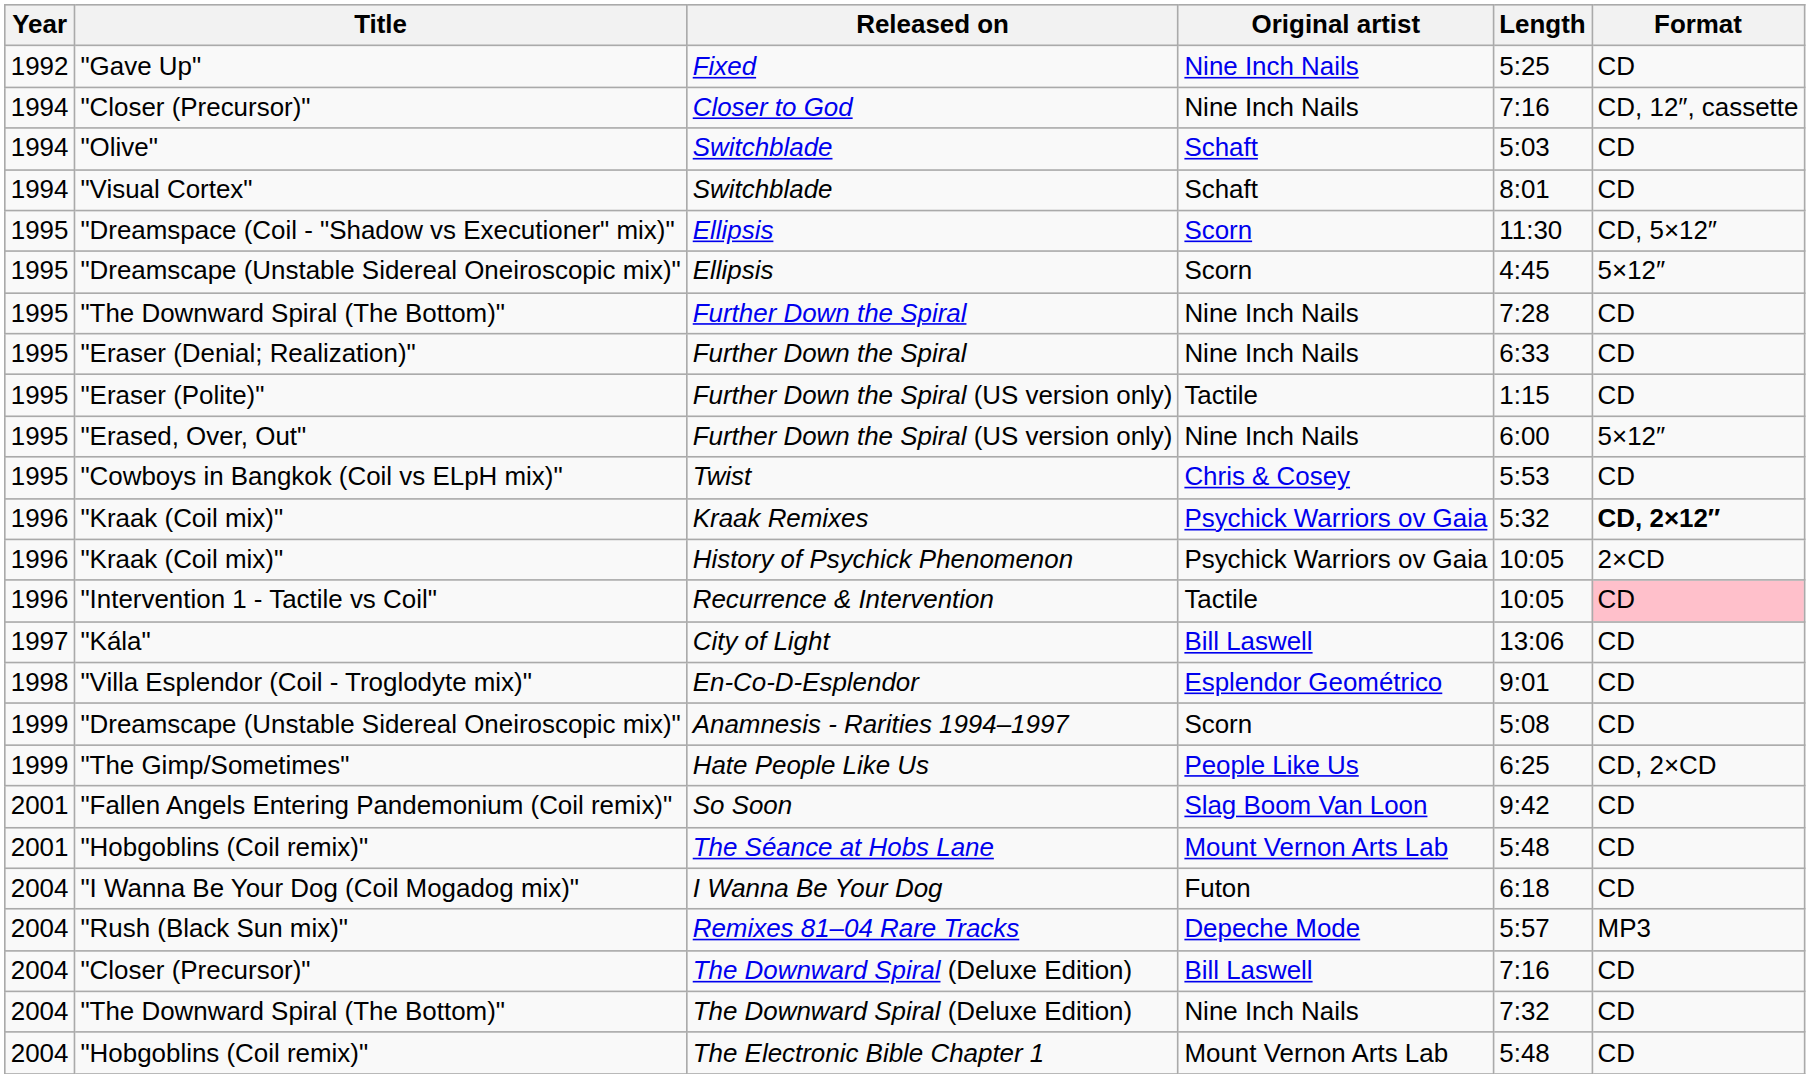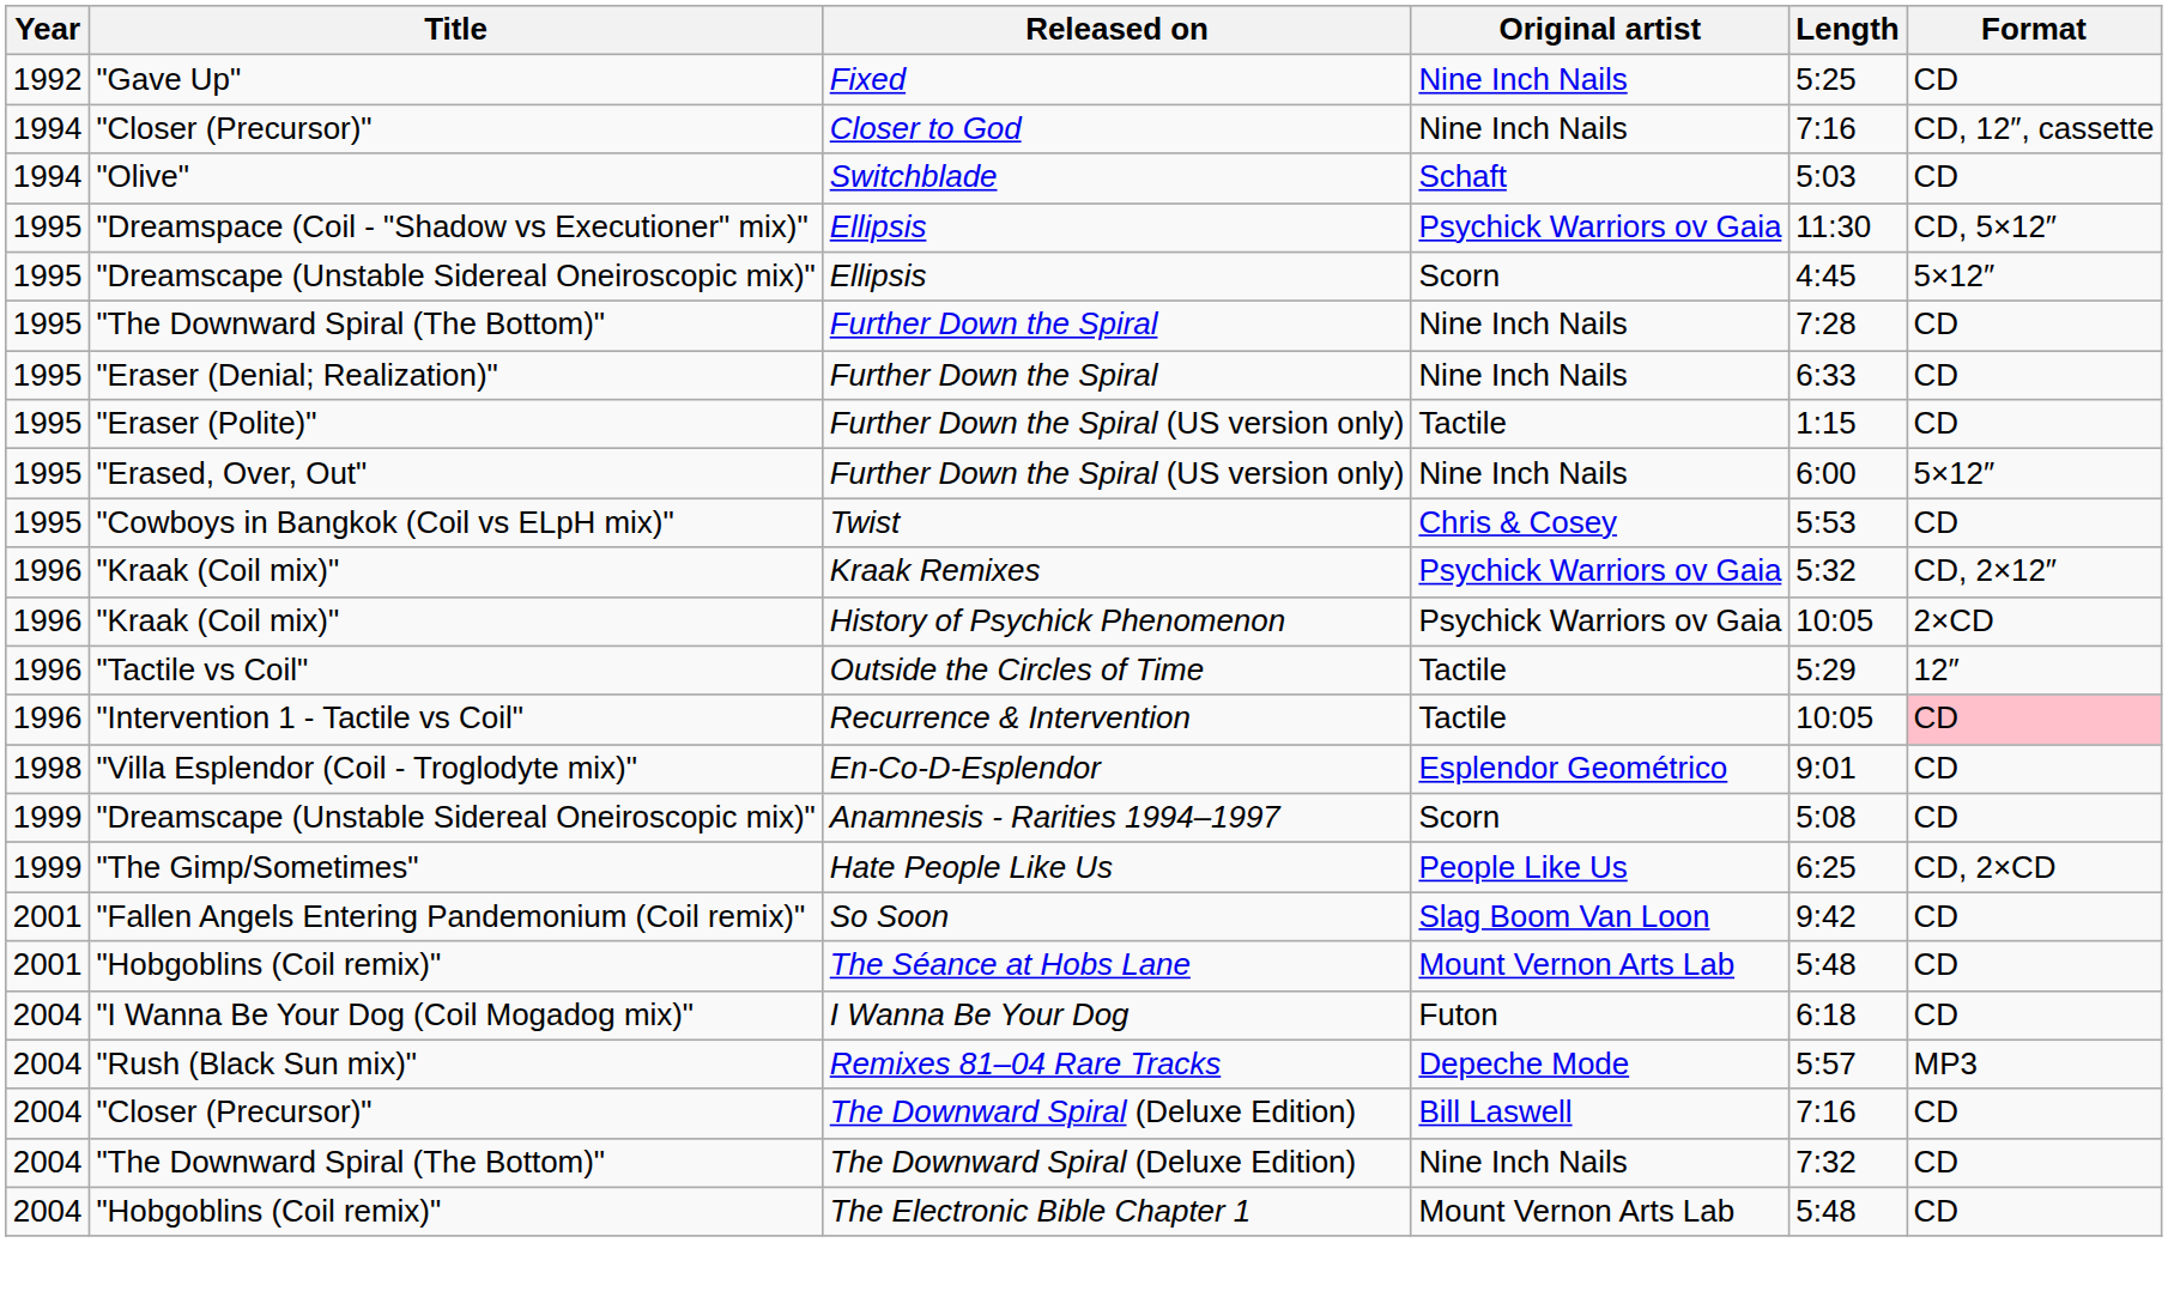 <table class="wikitable">
 <tr>
 <th>Year</th>
 <th>Title</th>
 <th>Released on</th>
 <th>Original artist</th>
 <th>Length</th>
 <th>Format</th>
 </tr>
 <tr>
 <td>1992</td>
 <td>"Gave Up"</td>
 <td><em><a href='#'>Fixed</a></em></td>
 <td><a href='#'>Nine Inch Nails</a></td>
 <td>5:25</td>
 <td>CD</td>
 </tr>
 <tr>
 <td>1994</td>
 <td>"Closer (Precursor)"</td>
 <td><em><a href='#'>Closer to God</a></em></td>
 <td>Nine Inch Nails</td>
 <td>7:16</td>
 <td>CD, 12″, cassette</td>
 </tr>
 <tr>
 <td>1994</td>
 <td>"Olive"</td>
 <td><em><a href='#'>Switchblade</a></em></td>
 <td><a href='#'>Schaft</a></td>
 <td>5:03</td>
 <td>CD</td>
 </tr>
 <tr>
-<td>1994</td>
-<td>"Visual Cortex"</td>
-<td><em>Switchblade</em></td>
-<td>Schaft</td>
-<td>8:01</td>
-<td>CD</td>
-</tr>
-<tr>
 <td>1995</td>
 <td>"Dreamspace (Coil - "Shadow vs Executioner" mix)"</td>
 <td><em><a href='#'>Ellipsis</a></em></td>
-<td><a href='#'>Scorn</a></td>
+<td><a href='#'>Psychick Warriors ov Gaia</a></td>
 <td>11:30</td>
 <td>CD, 5×12″</td>
 </tr>
 <tr>
 <td>1995</td>
 <td>"Dreamscape (Unstable Sidereal Oneiroscopic mix)"</td>
 <td><em>Ellipsis</em></td>
 <td>Scorn</td>
 <td>4:45</td>
 <td>5×12″</td>
 </tr>
 <tr>
 <td>1995</td>
 <td>"The Downward Spiral (The Bottom)"</td>
 <td><em><a href='#'>Further Down the Spiral</a></em></td>
 <td>Nine Inch Nails</td>
 <td>7:28</td>
 <td>CD</td>
 </tr>
 <tr>
 <td>1995</td>
 <td>"Eraser (Denial; Realization)"</td>
 <td><em>Further Down the Spiral</em></td>
 <td>Nine Inch Nails</td>
 <td>6:33</td>
 <td>CD</td>
 </tr>
 <tr>
 <td>1995</td>
 <td>"Eraser (Polite)"</td>
 <td><em>Further Down the Spiral</em> (US version only)</td>
 <td>Tactile</td>
 <td>1:15</td>
 <td>CD</td>
 </tr>
 <tr>
 <td>1995</td>
 <td>"Erased, Over, Out"</td>
 <td><em>Further Down the Spiral</em> (US version only)</td>
 <td>Nine Inch Nails</td>
 <td>6:00</td>
 <td>5×12″</td>
 </tr>
 <tr>
 <td>1995</td>
 <td>"Cowboys in Bangkok (Coil vs ELpH mix)"</td>
 <td><em>Twist</em></td>
 <td><a href='#'>Chris & Cosey</a></td>
 <td>5:53</td>
 <td>CD</td>
 </tr>
 <tr>
 <td>1996</td>
 <td>"Kraak (Coil mix)"</td>
 <td><em>Kraak Remixes</em></td>
 <td><a href='#'>Psychick Warriors ov Gaia</a></td>
 <td>5:32</td>
-<td><strong>CD, 2×12″</strong></td>
+<td>CD, 2×12″</td>
 </tr>
 <tr>
 <td>1996</td>
 <td>"Kraak (Coil mix)"</td>
 <td><em>History of Psychick Phenomenon</em></td>
 <td>Psychick Warriors ov Gaia</td>
 <td>10:05</td>
 <td>2×CD</td>
 </tr>
 <tr>
 <td>1996</td>
+<td>"Tactile vs Coil"</td>
+<td><em>Outside the Circles of Time</em></td>
+<td>Tactile</td>
+<td>5:29</td>
+<td>12″</td>
+</tr>
+<tr>
+<td>1996</td>
 <td>"Intervention 1 - Tactile vs Coil"</td>
 <td><em>Recurrence & Intervention</em></td>
 <td>Tactile</td>
 <td>10:05</td>
 <td style="background: pink;">CD</td>
-</tr>
-<tr>
-<td>1997</td>
-<td>"Kála"</td>
-<td><em>City of Light</em></td>
-<td><a href='#'>Bill Laswell</a></td>
-<td>13:06</td>
-<td>CD</td>
 </tr>
 <tr>
 <td>1998</td>
 <td>"Villa Esplendor (Coil - Troglodyte mix)"</td>
 <td><em>En-Co-D-Esplendor</em></td>
 <td><a href='#'>Esplendor Geométrico</a></td>
 <td>9:01</td>
 <td>CD</td>
 </tr>
 <tr>
 <td>1999</td>
 <td>"Dreamscape (Unstable Sidereal Oneiroscopic mix)"</td>
 <td><em>Anamnesis - Rarities 1994–1997</em></td>
 <td>Scorn</td>
 <td>5:08</td>
 <td>CD</td>
 </tr>
 <tr>
 <td>1999</td>
 <td>"The Gimp/Sometimes"</td>
 <td><em>Hate People Like Us</em></td>
 <td><a href='#'>People Like Us</a></td>
 <td>6:25</td>
 <td>CD, 2×CD</td>
 </tr>
 <tr>
 <td>2001</td>
 <td>"Fallen Angels Entering Pandemonium (Coil remix)"</td>
 <td><em>So Soon</em></td>
 <td><a href='#'>Slag Boom Van Loon</a></td>
 <td>9:42</td>
 <td>CD</td>
 </tr>
 <tr>
 <td>2001</td>
 <td>"Hobgoblins (Coil remix)"</td>
 <td><em><a href='#'>The Séance at Hobs Lane</a></em></td>
 <td><a href='#'>Mount Vernon Arts Lab</a></td>
 <td>5:48</td>
 <td>CD</td>
 </tr>
 <tr>
 <td>2004</td>
 <td>"I Wanna Be Your Dog (Coil Mogadog mix)"</td>
 <td><em>I Wanna Be Your Dog</em></td>
 <td>Futon</td>
 <td>6:18</td>
 <td>CD</td>
 </tr>
 <tr>
 <td>2004</td>
 <td>"Rush (Black Sun mix)"</td>
 <td><em><a href='#'> Remixes 81–04 Rare Tracks</a></em></td>
 <td><a href='#'>Depeche Mode</a></td>
 <td>5:57</td>
 <td>MP3</td>
 </tr>
 <tr>
 <td>2004</td>
 <td>"Closer (Precursor)"</td>
 <td><em><a href='#'>The Downward Spiral</a></em> (Deluxe Edition)</td>
 <td><a href='#'>Bill Laswell</a></td>
 <td>7:16</td>
 <td>CD</td>
 </tr>
 <tr>
 <td>2004</td>
 <td>"The Downward Spiral (The Bottom)"</td>
 <td><em>The Downward Spiral</em> (Deluxe Edition)</td>
 <td>Nine Inch Nails</td>
 <td>7:32</td>
 <td>CD</td>
 </tr>
 <tr>
 <td>2004</td>
 <td>"Hobgoblins (Coil remix)"</td>
 <td><em>The Electronic Bible Chapter 1</em></td>
 <td>Mount Vernon Arts Lab</td>
 <td>5:48</td>
 <td>CD</td>
 </tr>
 </table>
